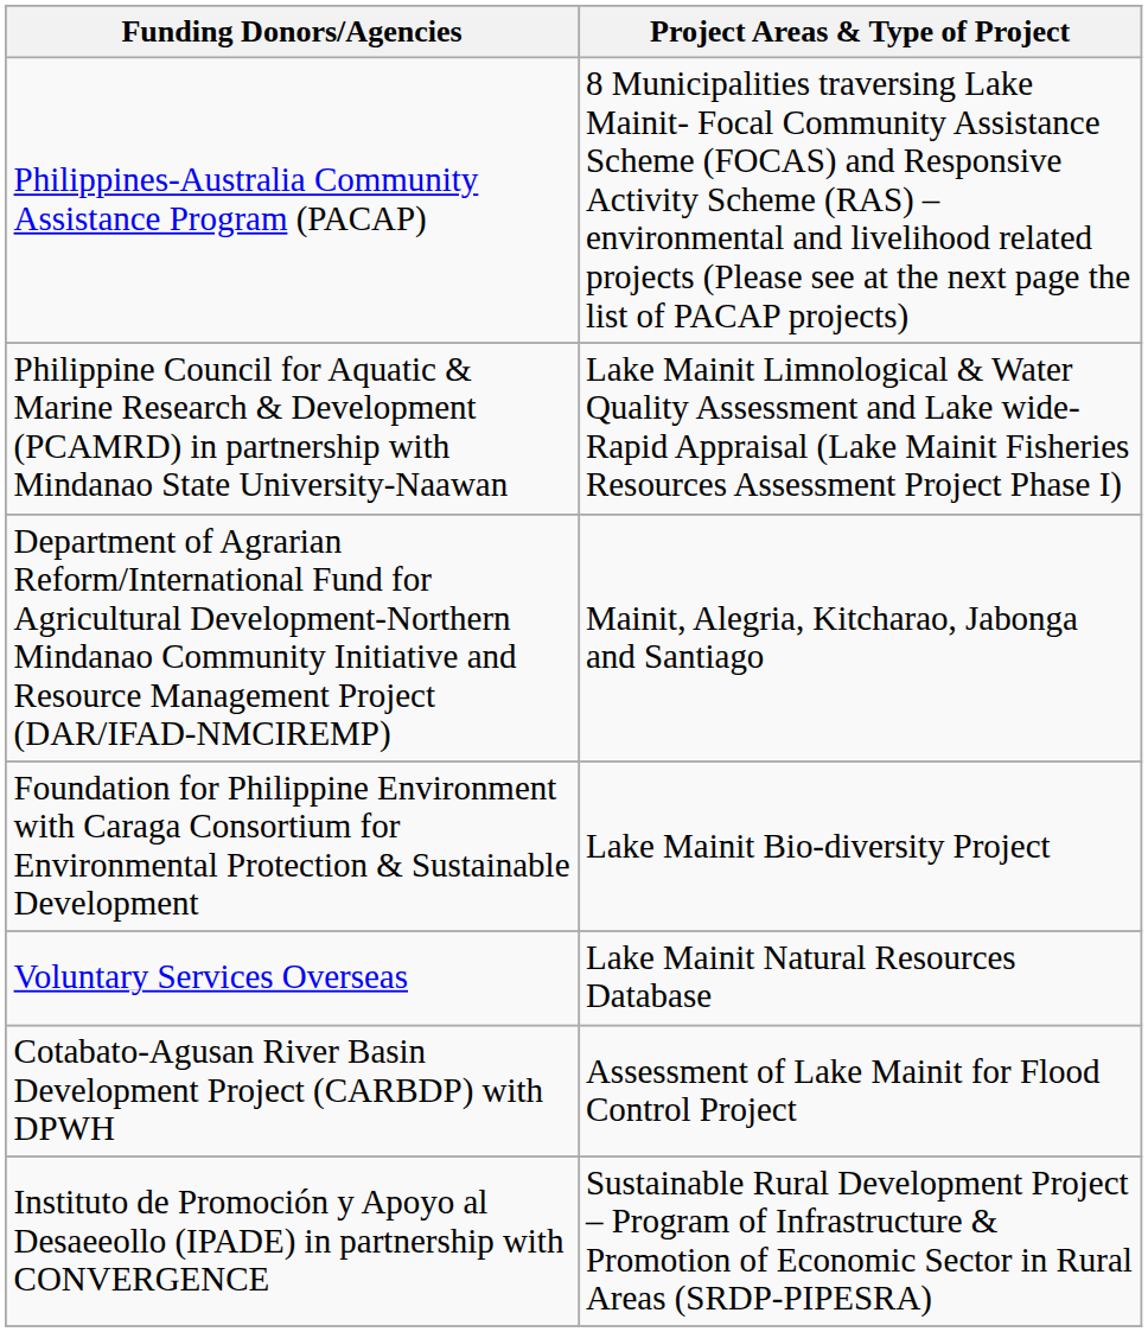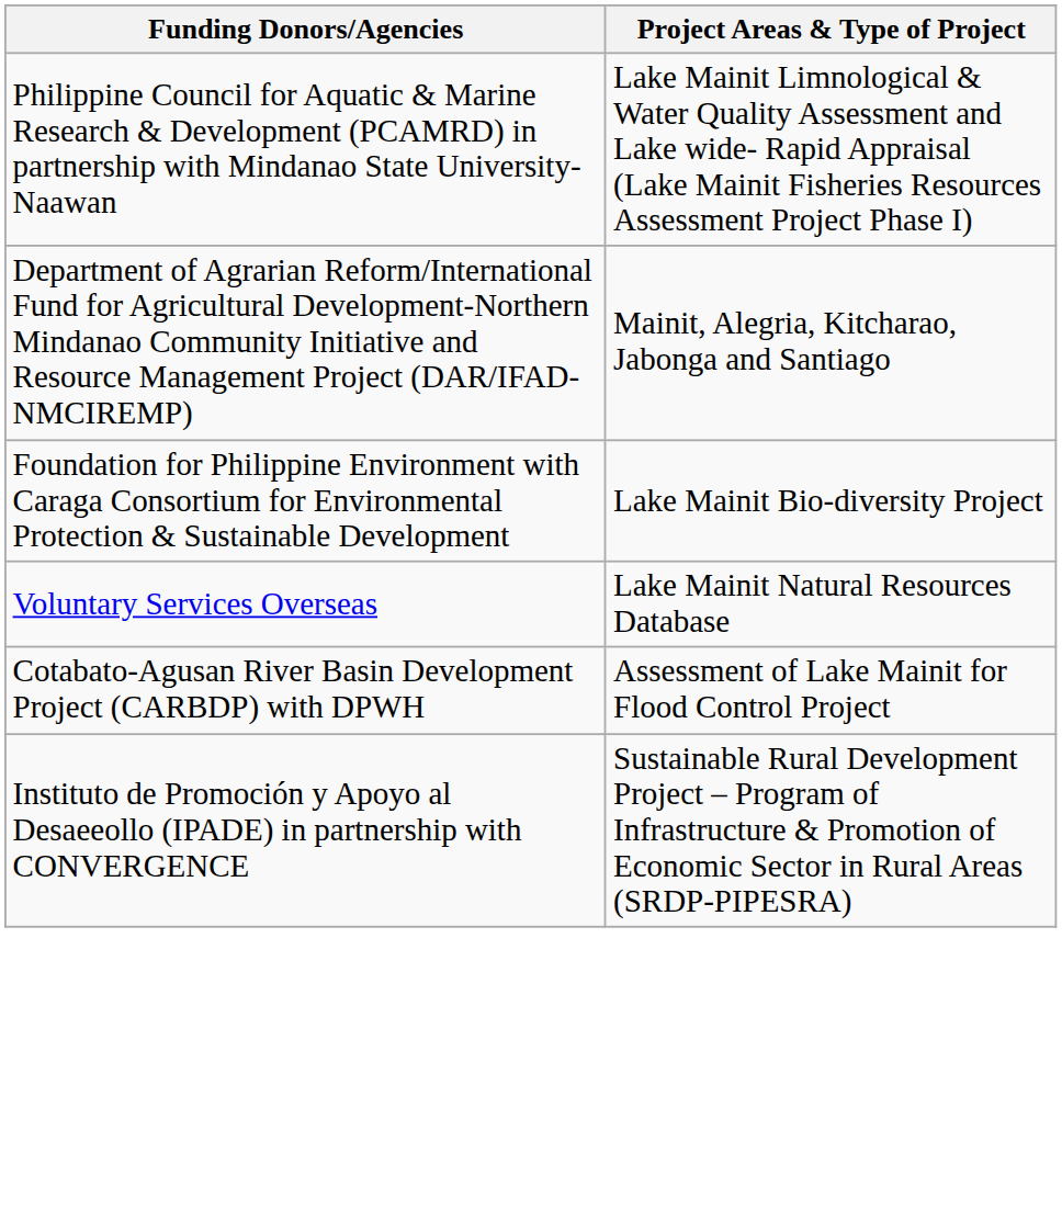 <table class="wikitable" style="width:85%; text-align:left;">
 <tr style="font-size:90%;">
 <th>Funding Donors/Agencies</th>
 <th>Project Areas & Type of Project</th>
-</tr>
-<tr>
-<td><a href='#'>Philippines-Australia Community Assistance Program</a> (PACAP)</td>
-<td>8 Municipalities traversing Lake Mainit- Focal Community Assistance Scheme (FOCAS) and Responsive Activity Scheme (RAS) – environmental and livelihood related projects (Please see at the next page the list of PACAP projects)</td>
 </tr>
 <tr>
 <td>Philippine Council for Aquatic & Marine Research & Development (PCAMRD) in partnership with Mindanao State University-Naawan</td>
 <td>Lake Mainit Limnological & Water Quality Assessment and Lake wide- Rapid Appraisal (Lake Mainit Fisheries Resources Assessment Project Phase I)</td>
 </tr>
 <tr>
 <td>Department of Agrarian Reform/International Fund for Agricultural Development-Northern Mindanao Community Initiative and Resource Management Project (DAR/IFAD-NMCIREMP)</td>
 <td>Mainit, Alegria,  Kitcharao, Jabonga and Santiago</td>
 </tr>
 <tr>
 <td>Foundation for Philippine Environment with Caraga Consortium for Environmental Protection & Sustainable Development</td>
 <td>Lake Mainit Bio-diversity Project</td>
 </tr>
 <tr>
 <td><a href='#'>Voluntary Services Overseas</a></td>
 <td>Lake Mainit Natural Resources Database</td>
 </tr>
 <tr>
 <td>Cotabato-Agusan River Basin Development Project (CARBDP) with DPWH</td>
 <td>Assessment of Lake Mainit for Flood Control Project</td>
 </tr>
 <tr>
 <td>Instituto de Promoción y Apoyo al Desaeeollo (IPADE) in partnership with CONVERGENCE</td>
 <td>Sustainable Rural Development Project – Program of Infrastructure & Promotion of Economic Sector in Rural Areas (SRDP-PIPESRA)</td>
 </tr>
 </table>
